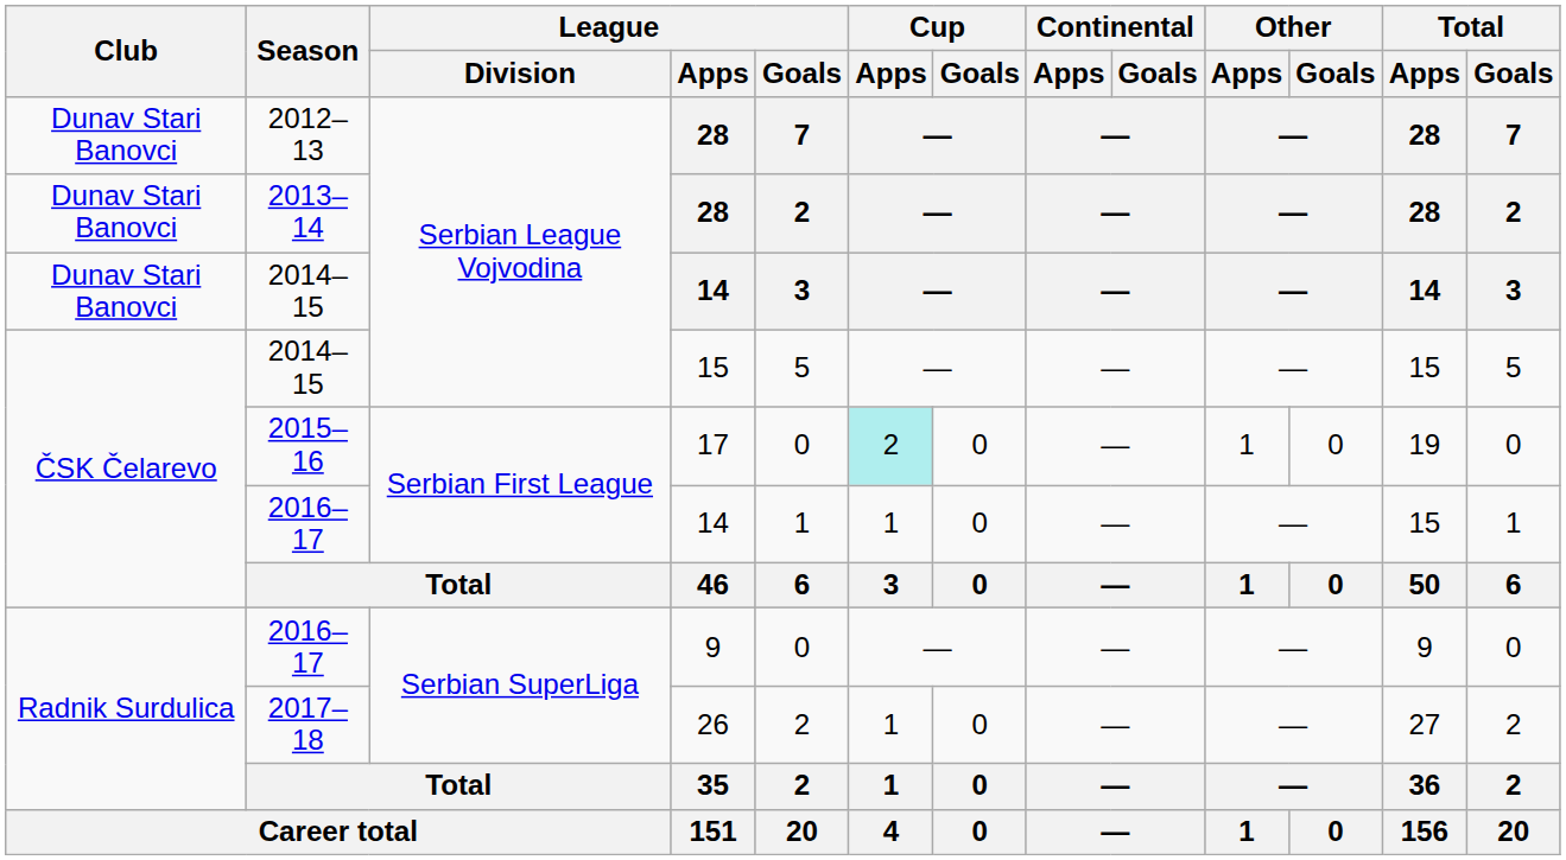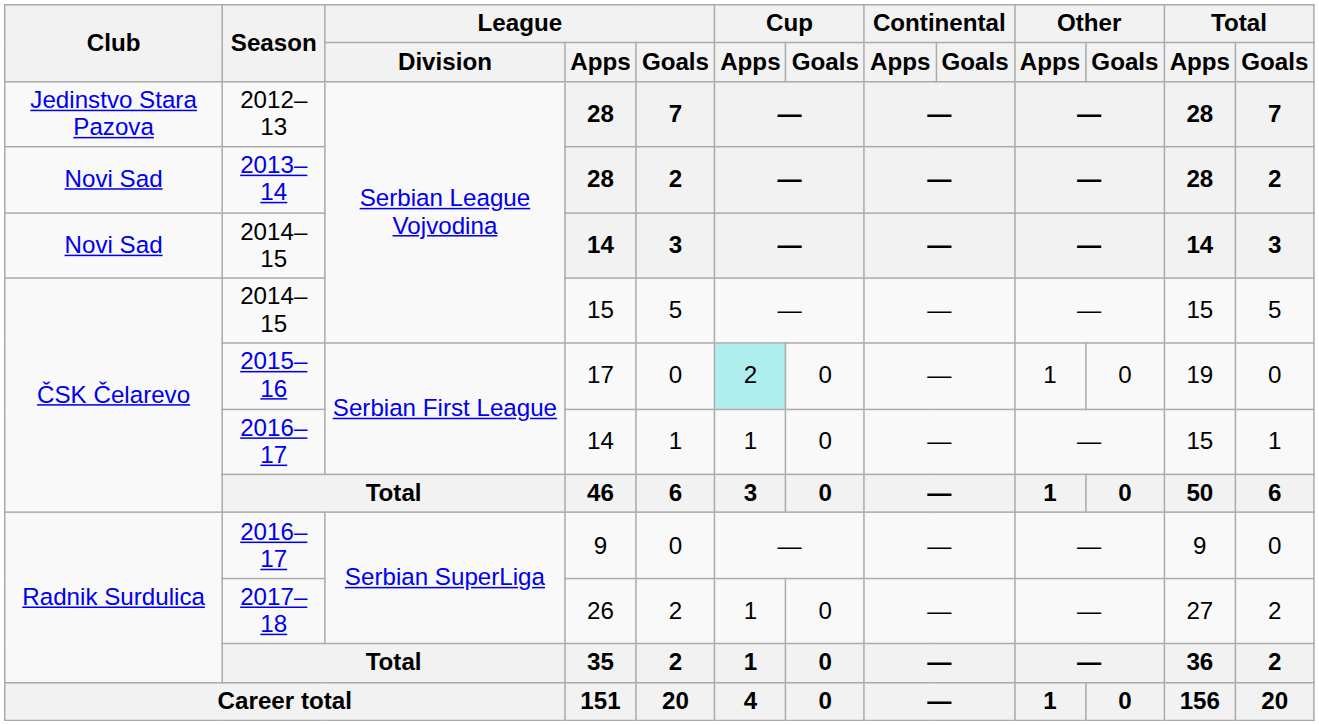 <table class="wikitable" style="text-align:center">
 <tr>
 <th rowspan="2">Club</th>
 <th rowspan="2">Season</th>
 <th colspan="3">League</th>
 <th colspan="2">Cup</th>
 <th colspan="2">Continental</th>
 <th colspan="2">Other</th>
 <th colspan="2">Total</th>
 </tr>
 <tr>
 <th>Division</th>
 <th>Apps</th>
 <th>Goals</th>
 <th>Apps</th>
 <th>Goals</th>
 <th>Apps</th>
 <th>Goals</th>
 <th>Apps</th>
 <th>Goals</th>
 <th>Apps</th>
 <th>Goals</th>
 </tr>
 <tr>
-<td><a href='#'>Dunav Stari Banovci</a></td>
+<td><a href='#'>Jedinstvo Stara Pazova</a></td>
 <td>2012–13</td>
 <td rowspan=4><a href='#'>Serbian League Vojvodina</a></td>
 <th>28</th>
 <th>7</th>
 <th colspan="2">—</th>
 <th colspan="2">—</th>
 <th colspan="2">—</th>
 <th>28</th>
 <th>7</th>
 </tr>
 <tr>
-<td><a href='#'>Dunav Stari Banovci</a></td>
+<td><a href='#'>Novi Sad</a></td>
 <td><a href='#'>2013–14</a></td>
 <th>28</th>
 <th>2</th>
 <th colspan="2">—</th>
 <th colspan="2">—</th>
 <th colspan="2">—</th>
 <th>28</th>
 <th>2</th>
 </tr>
 <tr>
-<td><a href='#'>Dunav Stari Banovci</a></td>
+<td><a href='#'>Novi Sad</a></td>
 <td>2014–15</td>
 <th>14</th>
 <th>3</th>
 <th colspan="2">—</th>
 <th colspan="2">—</th>
 <th colspan="2">—</th>
 <th>14</th>
 <th>3</th>
 </tr>
 <tr>
 <td rowspan="4"><a href='#'>ČSK Čelarevo</a></td>
 <td>2014–15</td>
 <td>15</td>
 <td>5</td>
 <td colspan="2">—</td>
 <td colspan="2">—</td>
 <td colspan="2">—</td>
 <td>15</td>
 <td>5</td>
 </tr>
 <tr>
 <td><a href='#'>2015–16</a></td>
 <td rowspan=2><a href='#'>Serbian First League</a></td>
 <td>17</td>
 <td>0</td>
 <td style="background: paleturquoise;">2</td>
 <td>0</td>
 <td colspan="2">—</td>
 <td>1</td>
 <td>0</td>
 <td>19</td>
 <td>0</td>
 </tr>
 <tr>
 <td><a href='#'>2016–17</a></td>
 <td>14</td>
 <td>1</td>
 <td>1</td>
 <td>0</td>
 <td colspan="2">—</td>
 <td colspan="2">—</td>
 <td>15</td>
 <td>1</td>
 </tr>
 <tr>
 <th colspan="2">Total</th>
 <th>46</th>
 <th>6</th>
 <th>3</th>
 <th>0</th>
 <th colspan="2">—</th>
 <th>1</th>
 <th>0</th>
 <th>50</th>
 <th>6</th>
 </tr>
 <tr>
 <td rowspan="3"><a href='#'>Radnik Surdulica</a></td>
 <td><a href='#'>2016–17</a></td>
 <td rowspan=2><a href='#'>Serbian SuperLiga</a></td>
 <td>9</td>
 <td>0</td>
 <td colspan="2">—</td>
 <td colspan="2">—</td>
 <td colspan="2">—</td>
 <td>9</td>
 <td>0</td>
 </tr>
 <tr>
 <td><a href='#'>2017–18</a></td>
 <td>26</td>
 <td>2</td>
 <td>1</td>
 <td>0</td>
 <td colspan="2">—</td>
 <td colspan="2">—</td>
 <td>27</td>
 <td>2</td>
 </tr>
 <tr>
 <th colspan="2">Total</th>
 <th>35</th>
 <th>2</th>
 <th>1</th>
 <th>0</th>
 <th colspan="2">—</th>
 <th colspan="2">—</th>
 <th>36</th>
 <th>2</th>
 </tr>
 <tr>
 <th colspan="3">Career total</th>
 <th>151</th>
 <th>20</th>
 <th>4</th>
 <th>0</th>
 <th colspan="2">—</th>
 <th>1</th>
 <th>0</th>
 <th>156</th>
 <th>20</th>
 </tr>
 </table>
